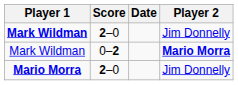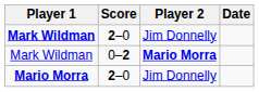 <table class="wikitable" style="text-align: center">
 <tr>
 <th>Player 1</th>
 <th>Score</th>
+<th>Player 2</th>
 <th>Date</th>
-<th>Player 2</th>
 </tr>
 <tr>
 <td> <strong><a href='#'>Mark Wildman</a></strong></td>
 <td><strong>2</strong>–0</td>
+<td> <a href='#'>Jim Donnelly</a></td>
 <td></td>
-<td> <a href='#'>Jim Donnelly</a></td>
 </tr>
 <tr>
 <td> <a href='#'>Mark Wildman</a></td>
 <td>0–<strong>2</strong></td>
+<td> <strong><a href='#'>Mario Morra</a></strong></td>
 <td></td>
-<td> <strong><a href='#'>Mario Morra</a></strong></td>
 </tr>
 <tr>
 <td> <strong><a href='#'>Mario Morra</a></strong></td>
 <td><strong>2</strong>–0</td>
+<td> <a href='#'>Jim Donnelly</a></td>
 <td></td>
-<td> <a href='#'>Jim Donnelly</a></td>
 </tr>
 </table>
